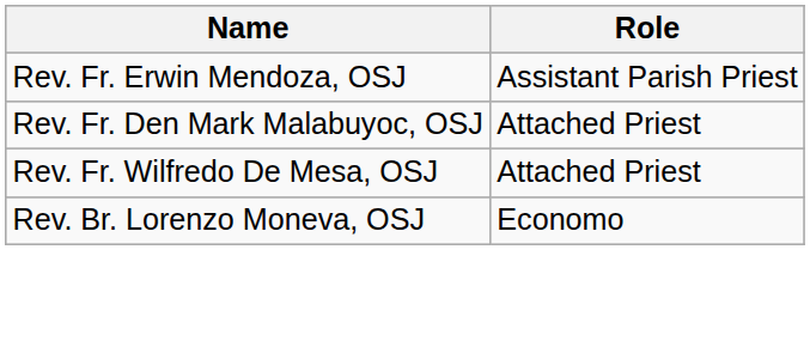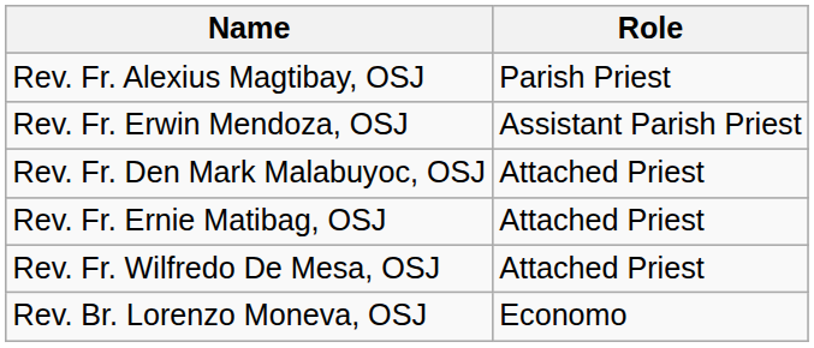 <table class="wikitable">
 <tr>
 <th>Name</th>
 <th>Role</th>
+</tr>
+<tr>
+<td>Rev. Fr. Alexius Magtibay, OSJ</td>
+<td>Parish Priest</td>
 </tr>
 <tr>
 <td>Rev. Fr. Erwin Mendoza, OSJ</td>
 <td>Assistant Parish Priest</td>
 </tr>
 <tr>
 <td>Rev. Fr. Den Mark Malabuyoc, OSJ</td>
+<td>Attached Priest</td>
+</tr>
+<tr>
+<td>Rev. Fr. Ernie Matibag, OSJ</td>
 <td>Attached Priest</td>
 </tr>
 <tr>
 <td>Rev. Fr. Wilfredo De Mesa, OSJ</td>
 <td>Attached Priest</td>
 </tr>
 <tr>
 <td>Rev. Br. Lorenzo Moneva, OSJ</td>
 <td>Economo</td>
 </tr>
 </table>
